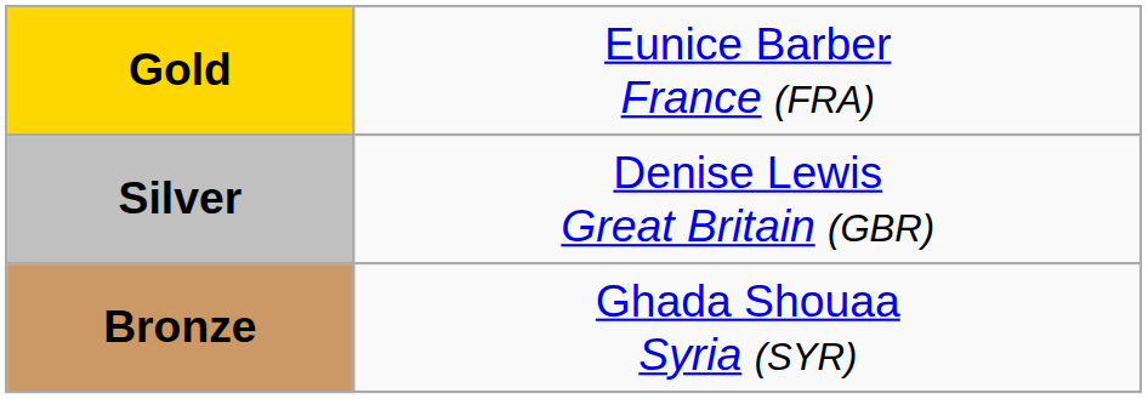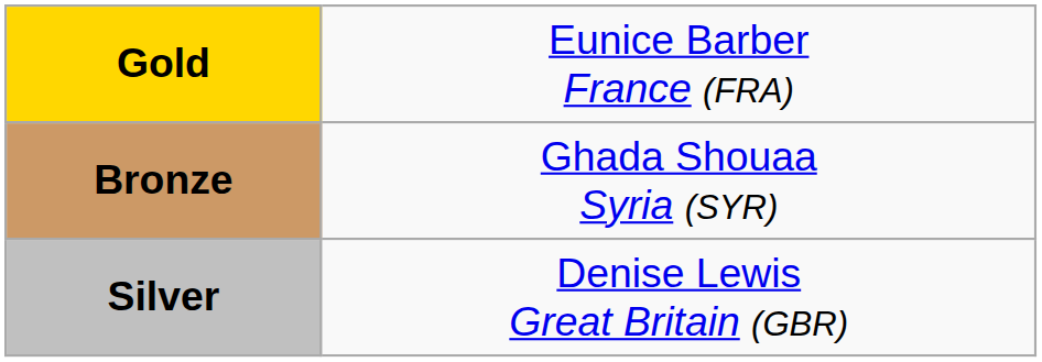 <table class="wikitable" style=" text-align:center; font-size:110%;" width="35%">
 <tr>
 <td bgcolor="gold"><strong>Gold</strong></td>
 <td> <a href='#'>Eunice Barber</a><br><em><a href='#'>France</a> <small>(FRA)</small></em></td>
 </tr>
 <tr>
+<td bgcolor="CC9966"><strong>Bronze</strong></td>
+<td> <a href='#'>Ghada Shouaa</a><br><em><a href='#'>Syria</a> <small>(SYR)</small></em></td>
+</tr>
+<tr>
 <td bgcolor="silver"><strong>Silver</strong></td>
 <td> <a href='#'>Denise Lewis</a><br><em><a href='#'>Great Britain</a> <small>(GBR)</small></em></td>
 </tr>
-<tr>
-<td bgcolor="CC9966"><strong>Bronze</strong></td>
-<td> <a href='#'>Ghada Shouaa</a><br><em><a href='#'>Syria</a> <small>(SYR)</small></em></td>
-</tr>
 </table>
